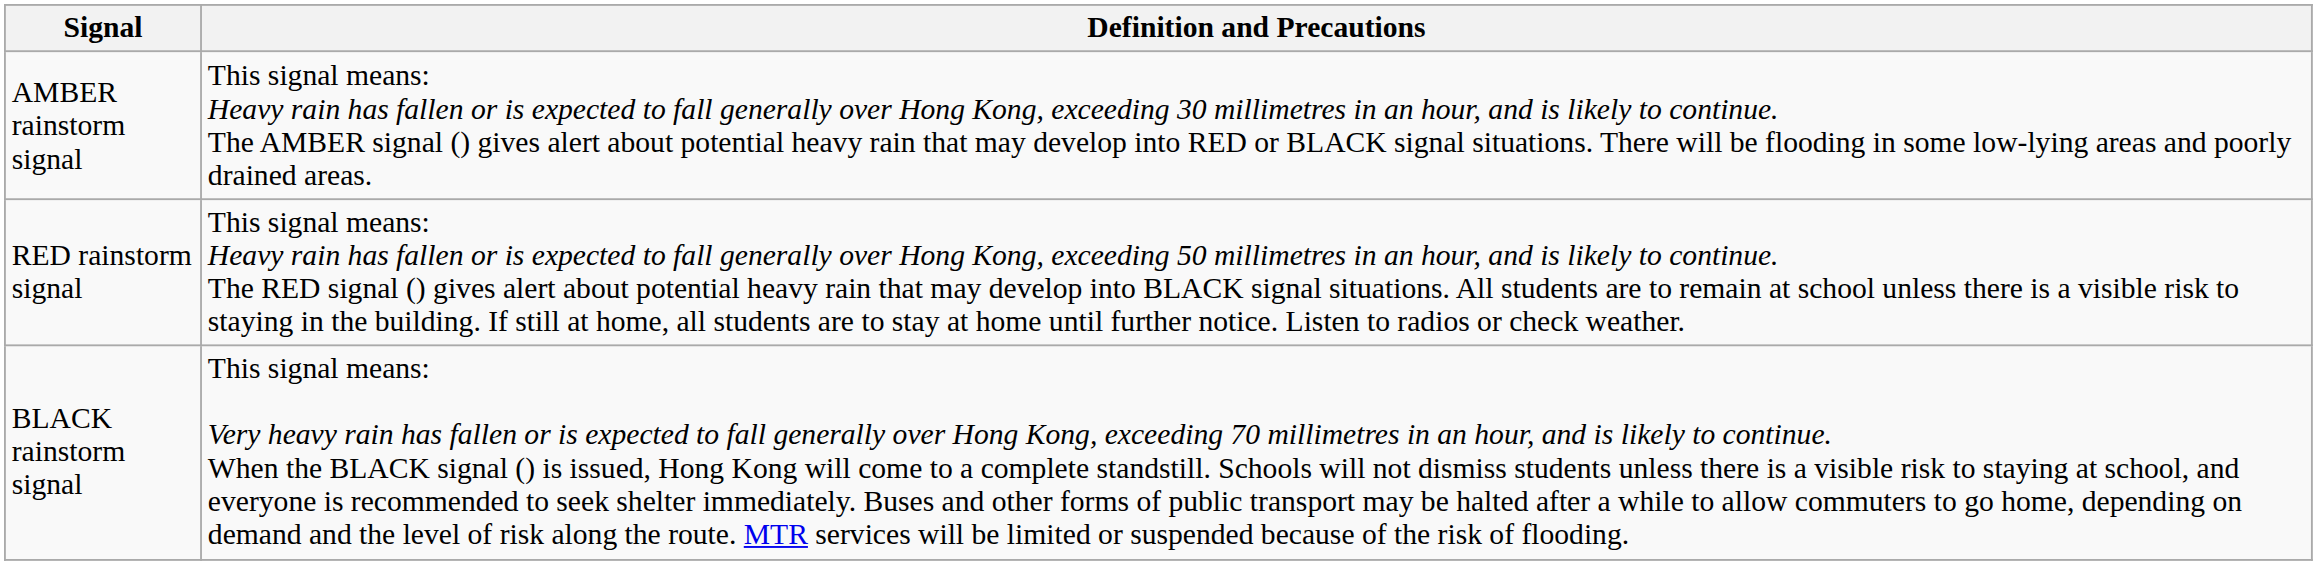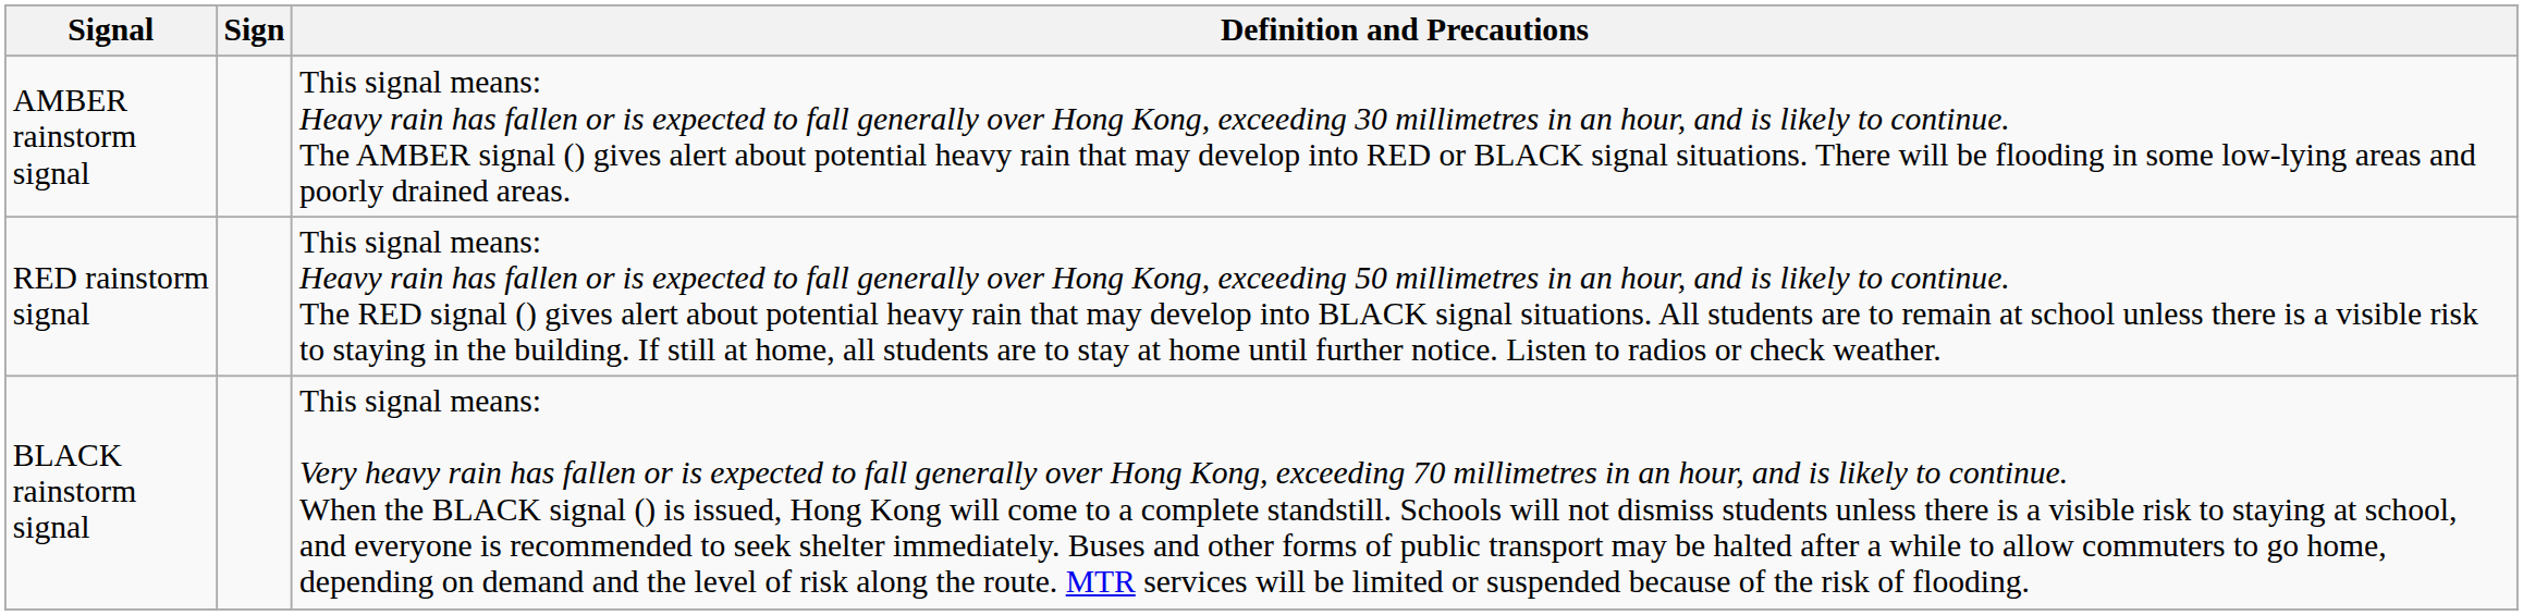 <table class="wikitable">
 <tr>
 <th>Signal</th>
+<th>Sign</th>
 <th>Definition and Precautions</th>
 </tr>
 <tr>
 <td>AMBER rainstorm signal</td>
+<td></td>
 <td>This signal means:<br><em>Heavy rain has fallen or is expected to fall generally over Hong Kong, exceeding 30 millimetres in an hour, and is likely to continue.</em><br>The AMBER signal () gives alert about potential heavy rain that may develop into RED or BLACK signal situations. There will be flooding in some low-lying areas and poorly drained areas.</td>
 </tr>
 <tr>
 <td>RED rainstorm signal</td>
+<td></td>
 <td>This signal means:<br><em>Heavy rain has fallen or is expected to fall generally over Hong Kong, exceeding 50 millimetres in an hour, and is likely to continue.</em><br>The RED signal () gives alert about potential heavy rain that may develop into BLACK signal situations. All students are to remain at school unless there is a visible risk to staying in the building. If still at home, all students are to stay at home until further notice. Listen to radios or check weather.</td>
 </tr>
 <tr>
 <td>BLACK rainstorm signal</td>
+<td></td>
 <td>This signal means:<br><br><em>Very heavy rain has fallen or is expected to fall generally over Hong Kong, exceeding 70 millimetres in an hour, and is likely to continue.</em><br>When the BLACK signal () is issued, Hong Kong will come to a complete standstill. Schools will not dismiss students unless there is a visible risk to staying at school, and everyone is recommended to seek shelter immediately. Buses and other forms of public transport may be halted after a while to allow commuters to go home, depending on demand and the level of risk along the route. <a href='#'>MTR</a> services will be limited or suspended because of the risk of flooding.</td>
 </tr>
 </table>
